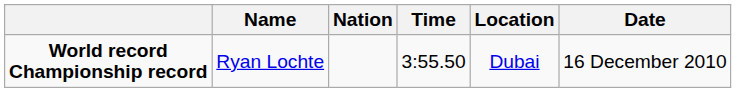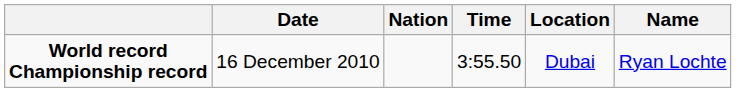 <table class=wikitable style=text-align:center>
 <tr>
 <th></th>
-<th>Name</th>
+<th>Date</th>
 <th>Nation</th>
 <th>Time</th>
 <th>Location</th>
-<th>Date</th>
+<th>Name</th>
 </tr>
 <tr>
 <td><strong>World record</strong><br><strong>Championship record</strong></td>
-<td><a href='#'>Ryan Lochte</a></td>
+<td>16 December 2010</td>
 <td></td>
 <td align=left>3:55.50</td>
 <td><a href='#'>Dubai</a></td>
-<td>16 December 2010</td>
+<td><a href='#'>Ryan Lochte</a></td>
 </tr>
 </table>
